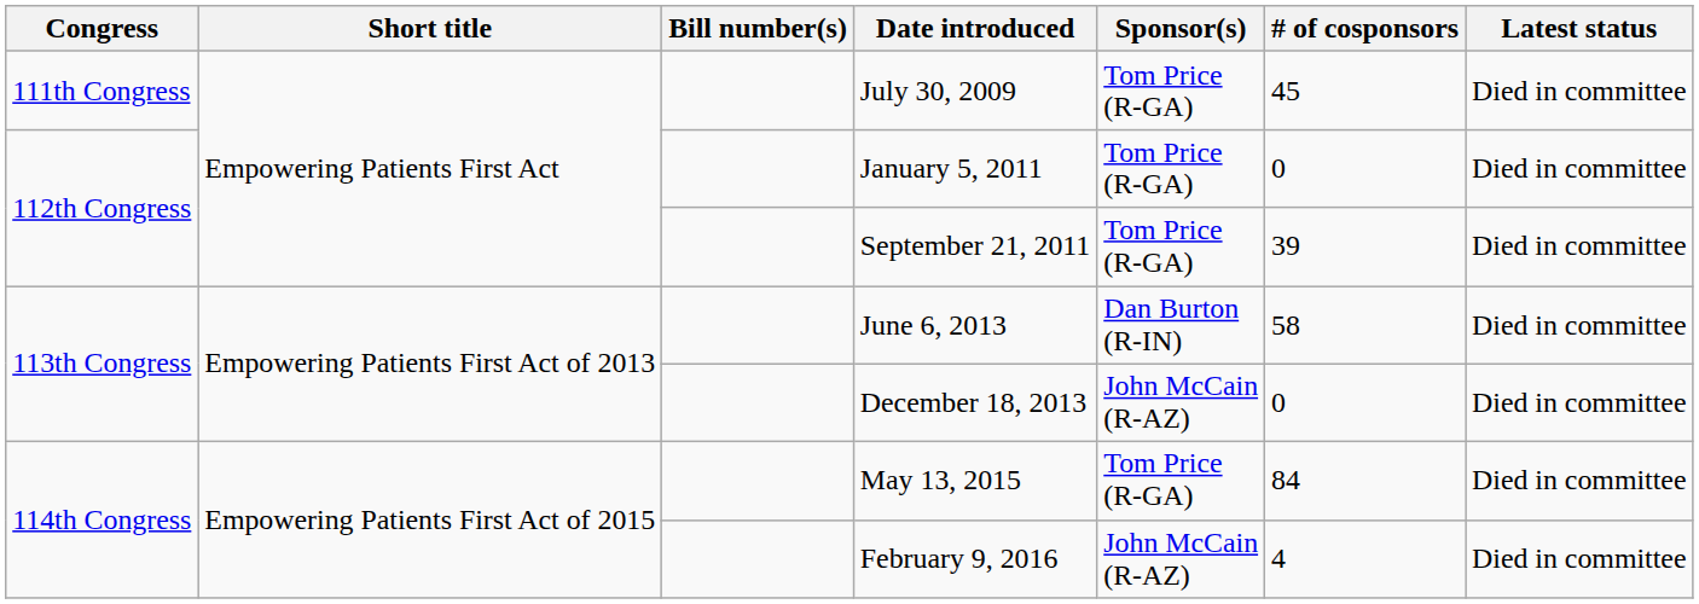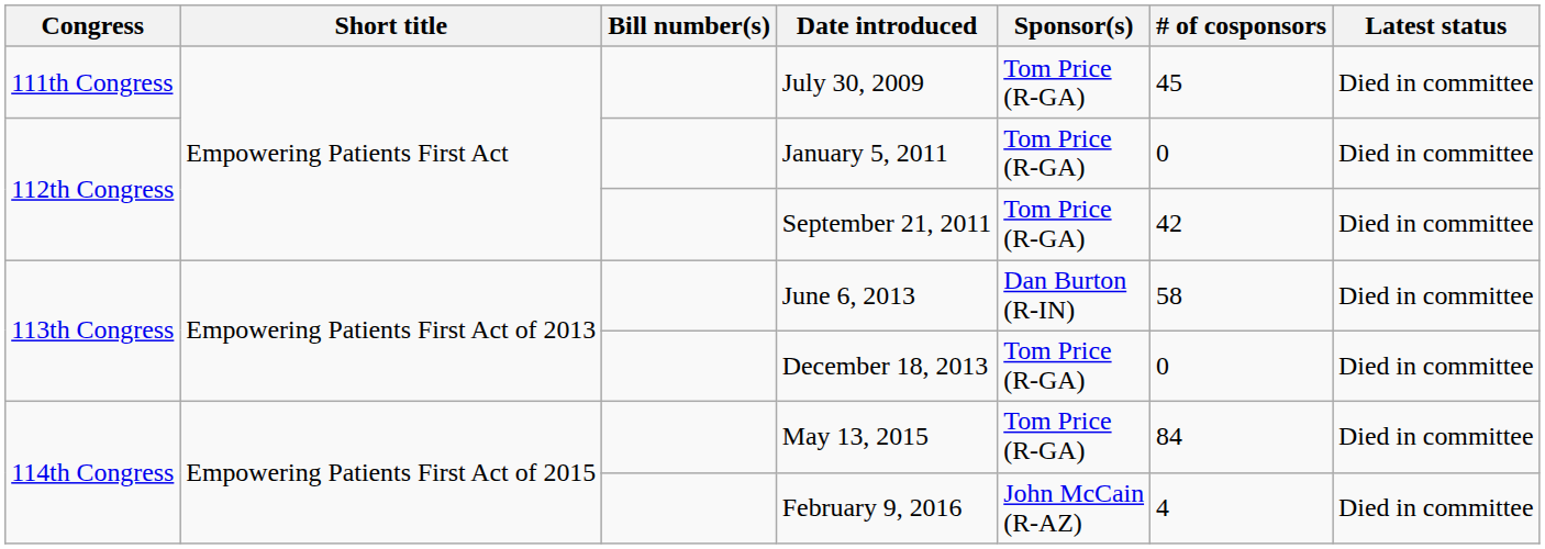 <table class="wikitable">
 <tr>
 <th>Congress</th>
 <th>Short title</th>
 <th>Bill number(s)</th>
 <th>Date introduced</th>
 <th>Sponsor(s)</th>
 <th># of cosponsors</th>
 <th>Latest status</th>
 </tr>
 <tr>
 <td><a href='#'>111th Congress</a></td>
 <td rowspan=3>Empowering Patients First Act</td>
 <td></td>
 <td>July 30, 2009</td>
 <td><a href='#'>Tom Price</a><br>(R-GA)</td>
 <td>45</td>
 <td>Died in committee</td>
 </tr>
 <tr>
 <td rowspan=2><a href='#'>112th Congress</a></td>
 <td></td>
 <td>January 5, 2011</td>
 <td><a href='#'>Tom Price</a><br>(R-GA)</td>
 <td>0</td>
 <td>Died in committee</td>
 </tr>
 <tr>
 <td></td>
 <td>September 21, 2011</td>
 <td><a href='#'>Tom Price</a><br>(R-GA)</td>
-<td>39</td>
+<td>42</td>
 <td>Died in committee</td>
 </tr>
 <tr>
 <td rowspan=2><a href='#'>113th Congress</a></td>
 <td rowspan=2>Empowering Patients First Act of 2013</td>
 <td></td>
 <td>June 6, 2013</td>
 <td><a href='#'>Dan Burton</a><br>(R-IN)</td>
 <td>58</td>
 <td>Died in committee</td>
 </tr>
 <tr>
 <td></td>
 <td>December 18, 2013</td>
-<td><a href='#'>John McCain</a><br>(R-AZ)</td>
+<td><a href='#'>Tom Price</a><br>(R-GA)</td>
 <td>0</td>
 <td>Died in committee</td>
 </tr>
 <tr>
 <td rowspan=2><a href='#'>114th Congress</a></td>
 <td rowspan=2>Empowering Patients First Act of 2015</td>
 <td></td>
 <td>May 13, 2015</td>
 <td><a href='#'>Tom Price</a><br>(R-GA)</td>
 <td>84</td>
 <td>Died in committee</td>
 </tr>
 <tr>
 <td></td>
 <td>February 9, 2016</td>
 <td><a href='#'>John McCain</a><br>(R-AZ)</td>
 <td>4</td>
 <td>Died in committee</td>
 </tr>
 </table>
